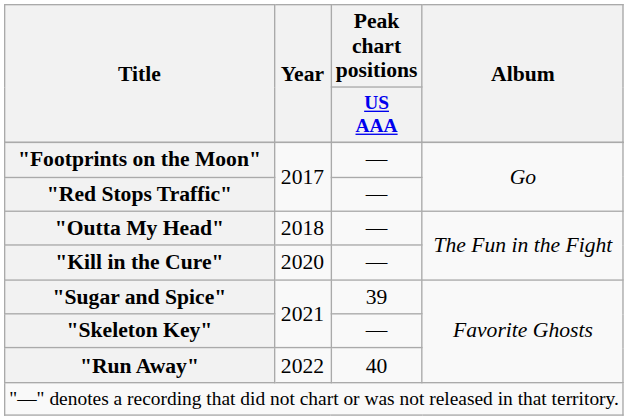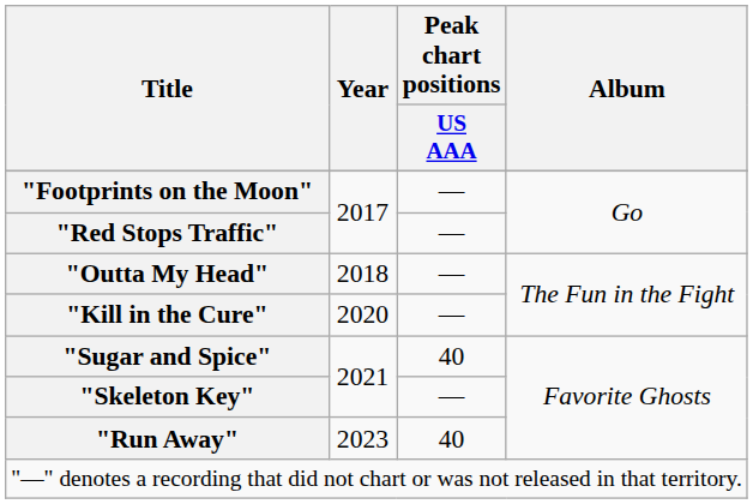 <table class="wikitable plainrowheaders" style="text-align:center;">
 <tr>
 <th scope="col" rowspan="2">Title</th>
 <th scope="col" rowspan="2">Year</th>
 <th scope="col">Peak chart positions</th>
 <th scope="col" rowspan="2">Album</th>
 </tr>
 <tr>
 <th scope="col" style="width:3em;font-size:90%;"><a href='#'>US<br>AAA</a><br></th>
 </tr>
 <tr>
 </tr>
 <tr>
 <th scope="row">"Footprints on the Moon"</th>
 <td rowspan="2">2017</td>
 <td>—</td>
 <td rowspan="2"><em>Go</em></td>
 </tr>
 <tr>
 <th scope="row">"Red Stops Traffic"</th>
 <td>—</td>
 </tr>
 <tr>
 <th scope="row">"Outta My Head"</th>
 <td>2018</td>
 <td>—</td>
 <td rowspan="2"><em>The Fun in the Fight</em></td>
 </tr>
 <tr>
 <th scope="row">"Kill in the Cure"</th>
 <td>2020</td>
 <td>—</td>
 </tr>
 <tr>
 <th scope="row">"Sugar and Spice"</th>
 <td rowspan="2">2021</td>
-<td>39</td>
+<td>40</td>
 <td rowspan="3"><em>Favorite Ghosts</em></td>
 </tr>
 <tr>
 <th scope="row">"Skeleton Key"</th>
 <td>—</td>
 </tr>
 <tr>
 <th scope="row">"Run Away"</th>
-<td>2022</td>
+<td>2023</td>
 <td>40</td>
 </tr>
 <tr>
 <td colspan="4" style="font-size:90%">"—" denotes a recording that did not chart or was not released in that territory.</td>
 </tr>
 </table>
